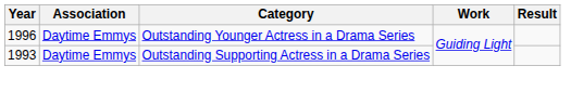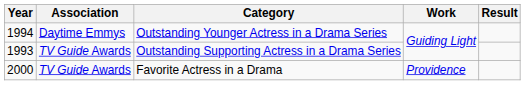 <table class="wikitable">
 <tr>
 <th>Year</th>
 <th>Association</th>
 <th>Category</th>
 <th>Work</th>
 <th>Result</th>
 </tr>
 <tr>
-<td>1996</td>
+<td>1994</td>
 <td><a href='#'>Daytime Emmys</a></td>
 <td><a href='#'>Outstanding Younger Actress in a Drama Series</a></td>
 <td rowspan=2><em><a href='#'>Guiding Light</a></em></td>
 <td></td>
 </tr>
 <tr>
 <td>1993</td>
-<td><a href='#'>Daytime Emmys</a></td>
+<td><a href='#'><em>TV Guide</em> Awards</a></td>
 <td><a href='#'>Outstanding Supporting Actress in a Drama Series</a></td>
 <td></td>
 </tr>
+<tr>
+<td>2000</td>
+<td><a href='#'><em>TV Guide</em> Awards</a></td>
+<td>Favorite Actress in a Drama</td>
+<td><em><a href='#'>Providence</a></em></td>
+<td></td>
+</tr>
 </table>
